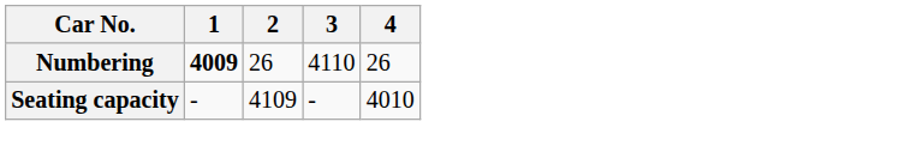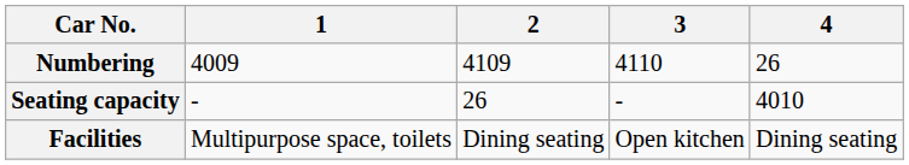 <table class="wikitable">
 <tr>
 <th>Car No.</th>
 <th>1</th>
 <th>2</th>
 <th>3</th>
 <th>4</th>
 </tr>
 <tr>
 <th>Numbering</th>
-<td><strong>4009</strong></td>
-<td>26</td>
+<td>4009</td>
+<td>4109</td>
 <td>4110</td>
 <td>26</td>
 </tr>
 <tr>
 <th>Seating capacity</th>
 <td>-</td>
-<td>4109</td>
+<td>26</td>
 <td>-</td>
 <td>4010</td>
 </tr>
+<tr>
+<th>Facilities</th>
+<td>Multipurpose space, toilets</td>
+<td>Dining seating</td>
+<td>Open kitchen</td>
+<td>Dining seating</td>
+</tr>
 </table>
